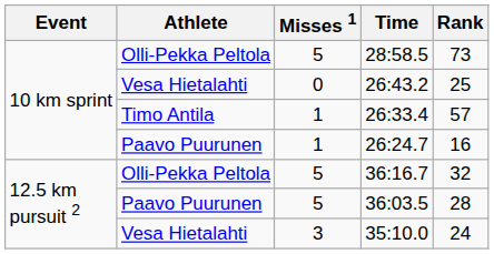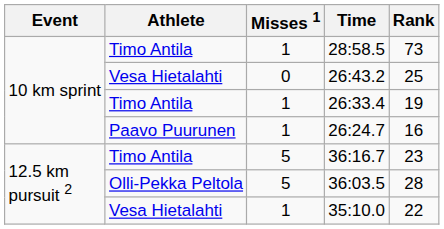 <table class="wikitable" style="font-size:90%">
 <tr>
 <th>Event</th>
 <th>Athlete</th>
 <th>Misses <sup>1</sup></th>
 <th>Time</th>
 <th>Rank</th>
 </tr>
 <tr>
 <td rowspan="4">10 km sprint</td>
-<td><a href='#'>Olli-Pekka Peltola</a></td>
-<td align="center">5</td>
+<td><a href='#'>Timo Antila</a></td>
+<td align="center">1</td>
 <td align="center">28:58.5</td>
 <td align="center">73</td>
 </tr>
 <tr>
 <td><a href='#'>Vesa Hietalahti</a></td>
 <td align="center">0</td>
 <td align="center">26:43.2</td>
 <td align="center">25</td>
 </tr>
 <tr>
 <td><a href='#'>Timo Antila</a></td>
 <td align="center">1</td>
 <td align="center">26:33.4</td>
-<td align="center">57</td>
+<td align="center">19</td>
 </tr>
 <tr>
 <td><a href='#'>Paavo Puurunen</a></td>
 <td align="center">1</td>
 <td align="center">26:24.7</td>
 <td align="center">16</td>
 </tr>
 <tr>
 <td rowspan="3">12.5 km <br> pursuit <sup>2</sup></td>
-<td><a href='#'>Olli-Pekka Peltola</a></td>
+<td><a href='#'>Timo Antila</a></td>
 <td align="center">5</td>
 <td align="center">36:16.7</td>
-<td align="center">32</td>
+<td align="center">23</td>
 </tr>
 <tr>
-<td><a href='#'>Paavo Puurunen</a></td>
+<td><a href='#'>Olli-Pekka Peltola</a></td>
 <td align="center">5</td>
 <td align="center">36:03.5</td>
 <td align="center">28</td>
 </tr>
 <tr>
 <td><a href='#'>Vesa Hietalahti</a></td>
-<td align="center">3</td>
+<td align="center">1</td>
 <td align="center">35:10.0</td>
-<td align="center">24</td>
+<td align="center">22</td>
 </tr>
 </table>
